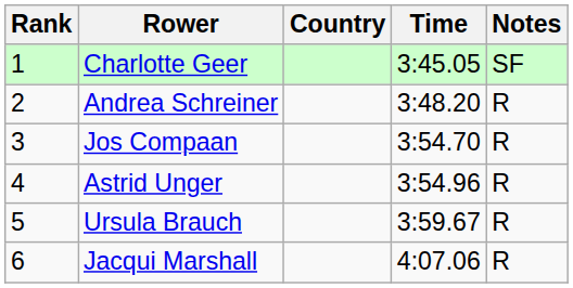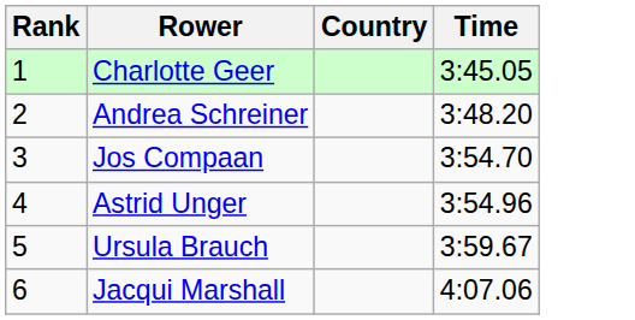 <table class="wikitable">
 <tr>
 <th>Rank</th>
 <th>Rower</th>
 <th>Country</th>
 <th>Time</th>
-<th>Notes</th>
 </tr>
 <tr bgcolor=ccffcc>
 <td>1</td>
 <td><a href='#'>Charlotte Geer</a></td>
 <td></td>
 <td>3:45.05</td>
-<td>SF</td>
 </tr>
 <tr>
 <td>2</td>
 <td><a href='#'>Andrea Schreiner</a></td>
 <td></td>
 <td>3:48.20</td>
-<td>R</td>
 </tr>
 <tr>
 <td>3</td>
 <td><a href='#'>Jos Compaan</a></td>
 <td></td>
 <td>3:54.70</td>
-<td>R</td>
 </tr>
 <tr>
 <td>4</td>
 <td><a href='#'>Astrid Unger</a></td>
 <td></td>
 <td>3:54.96</td>
-<td>R</td>
 </tr>
 <tr>
 <td>5</td>
 <td><a href='#'>Ursula Brauch</a></td>
 <td></td>
 <td>3:59.67</td>
-<td>R</td>
 </tr>
 <tr>
 <td>6</td>
 <td><a href='#'>Jacqui Marshall</a></td>
 <td></td>
 <td>4:07.06</td>
-<td>R</td>
 </tr>
 </table>
